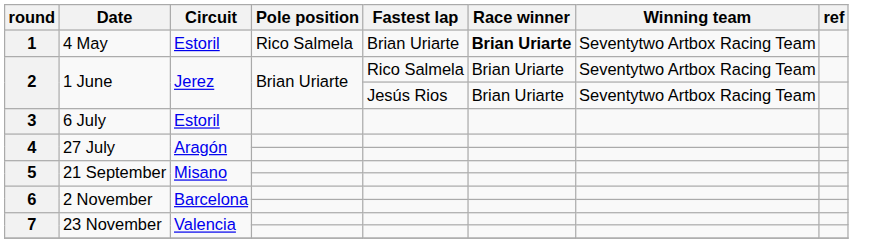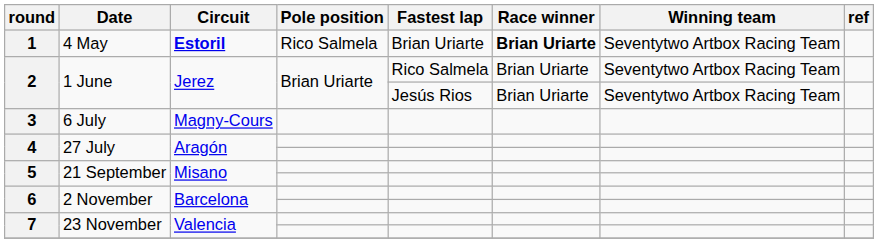 <table class="wikitable" style="font-size:85%;">
 <tr>
 <th>round</th>
 <th>Date</th>
 <th>Circuit</th>
 <th>Pole position</th>
 <th>Fastest lap</th>
 <th>Race winner</th>
 <th>Winning team</th>
 <th>ref</th>
 </tr>
 <tr>
 <th>1</th>
 <td>4 May</td>
-<td> <a href='#'>Estoril</a></td>
+<td><strong> <a href='#'>Estoril</a></strong></td>
 <td> Rico Salmela</td>
 <td> Brian Uriarte</td>
 <td><strong> Brian Uriarte</strong></td>
 <td> Seventytwo Artbox Racing Team</td>
 <td></td>
 </tr>
 <tr>
 <th rowspan="2">2</th>
 <td rowspan="2">1 June</td>
 <td rowspan="2"> <a href='#'>Jerez</a></td>
 <td rowspan="2"> Brian Uriarte</td>
 <td> Rico Salmela</td>
 <td> Brian Uriarte</td>
 <td> Seventytwo Artbox Racing Team</td>
 <td></td>
 </tr>
 <tr>
 <td> Jesús Rios</td>
 <td> Brian Uriarte</td>
 <td> Seventytwo Artbox Racing Team</td>
 <td></td>
 </tr>
 <tr>
 <th>3</th>
 <td>6 July</td>
-<td> <a href='#'>Estoril</a></td>
+<td> <a href='#'>Magny-Cours</a></td>
 <td></td>
 <td></td>
 <td></td>
 <td></td>
 <td></td>
 </tr>
 <tr>
 <th rowspan="2">4</th>
 <td rowspan="2">27 July</td>
 <td rowspan="2"> <a href='#'>Aragón</a></td>
 <td></td>
 <td></td>
 <td></td>
 <td></td>
 <td></td>
 </tr>
 <tr>
 <td></td>
 <td></td>
 <td></td>
 <td></td>
 <td></td>
 </tr>
 <tr>
 <th rowspan="2">5</th>
 <td rowspan="2">21 September</td>
 <td rowspan="2"> <a href='#'>Misano</a></td>
 <td></td>
 <td></td>
 <td></td>
 <td></td>
 <td></td>
 </tr>
 <tr>
 <td></td>
 <td></td>
 <td></td>
 <td></td>
 <td></td>
 </tr>
 <tr>
 <th rowspan="2">6</th>
 <td rowspan="2">2 November</td>
 <td rowspan="2"> <a href='#'>Barcelona</a></td>
 <td></td>
 <td></td>
 <td></td>
 <td></td>
 <td></td>
 </tr>
 <tr>
 <td></td>
 <td></td>
 <td></td>
 <td></td>
 <td></td>
 </tr>
 <tr>
 <th rowspan="2">7</th>
 <td rowspan="2">23 November</td>
 <td rowspan="2"> <a href='#'>Valencia</a></td>
 <td></td>
 <td></td>
 <td></td>
 <td></td>
 <td></td>
 </tr>
 <tr>
 <td></td>
 <td></td>
 <td></td>
 <td></td>
 <td></td>
 </tr>
 <tr>
 </tr>
 </table>
